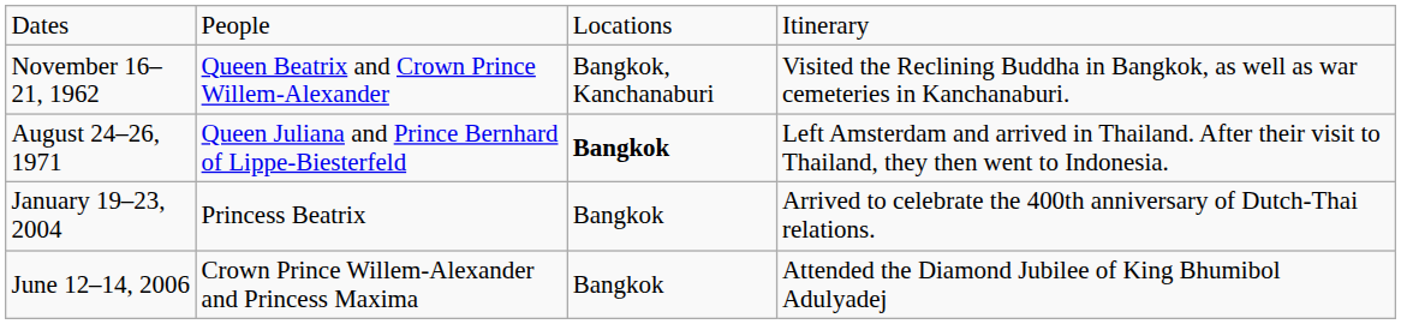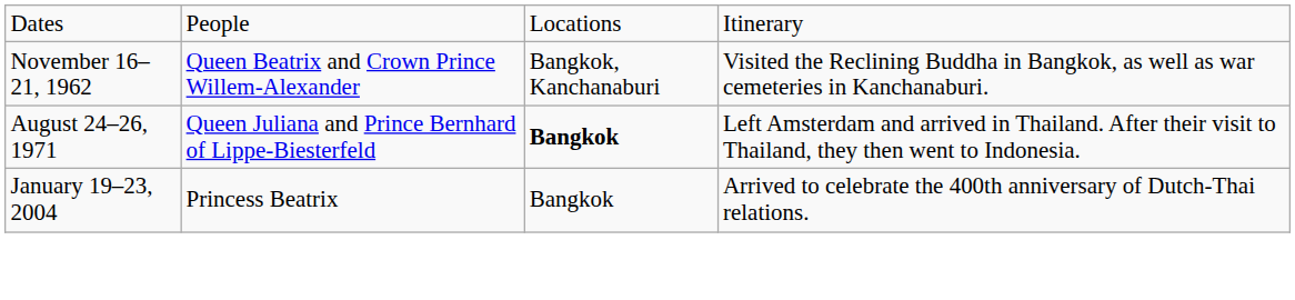 <table class="wikitable" style="margin:1em auto 1em auto">
 <tr>
 <td>Dates</td>
 <td>People</td>
 <td>Locations</td>
 <td>Itinerary</td>
 </tr>
 <tr>
 <td>November 16–21, 1962</td>
 <td><a href='#'>Queen Beatrix</a> and <a href='#'>Crown Prince Willem-Alexander</a></td>
 <td>Bangkok, Kanchanaburi</td>
 <td>Visited the Reclining Buddha in Bangkok, as well as war cemeteries in Kanchanaburi.</td>
 </tr>
 <tr>
 <td>August 24–26, 1971</td>
 <td><a href='#'>Queen Juliana</a> and <a href='#'>Prince Bernhard of Lippe-Biesterfeld</a></td>
 <td><strong>Bangkok</strong></td>
 <td>Left Amsterdam and arrived in Thailand. After their visit to Thailand, they then went to Indonesia.</td>
 </tr>
 <tr>
 <td>January 19–23, 2004</td>
 <td>Princess Beatrix</td>
 <td>Bangkok</td>
 <td>Arrived to celebrate the 400th anniversary of Dutch-Thai relations.</td>
 </tr>
-<tr>
-<td>June 12–14, 2006</td>
-<td>Crown Prince Willem-Alexander and Princess Maxima</td>
-<td>Bangkok</td>
-<td>Attended the Diamond Jubilee of King Bhumibol Adulyadej</td>
-</tr>
 </table>
